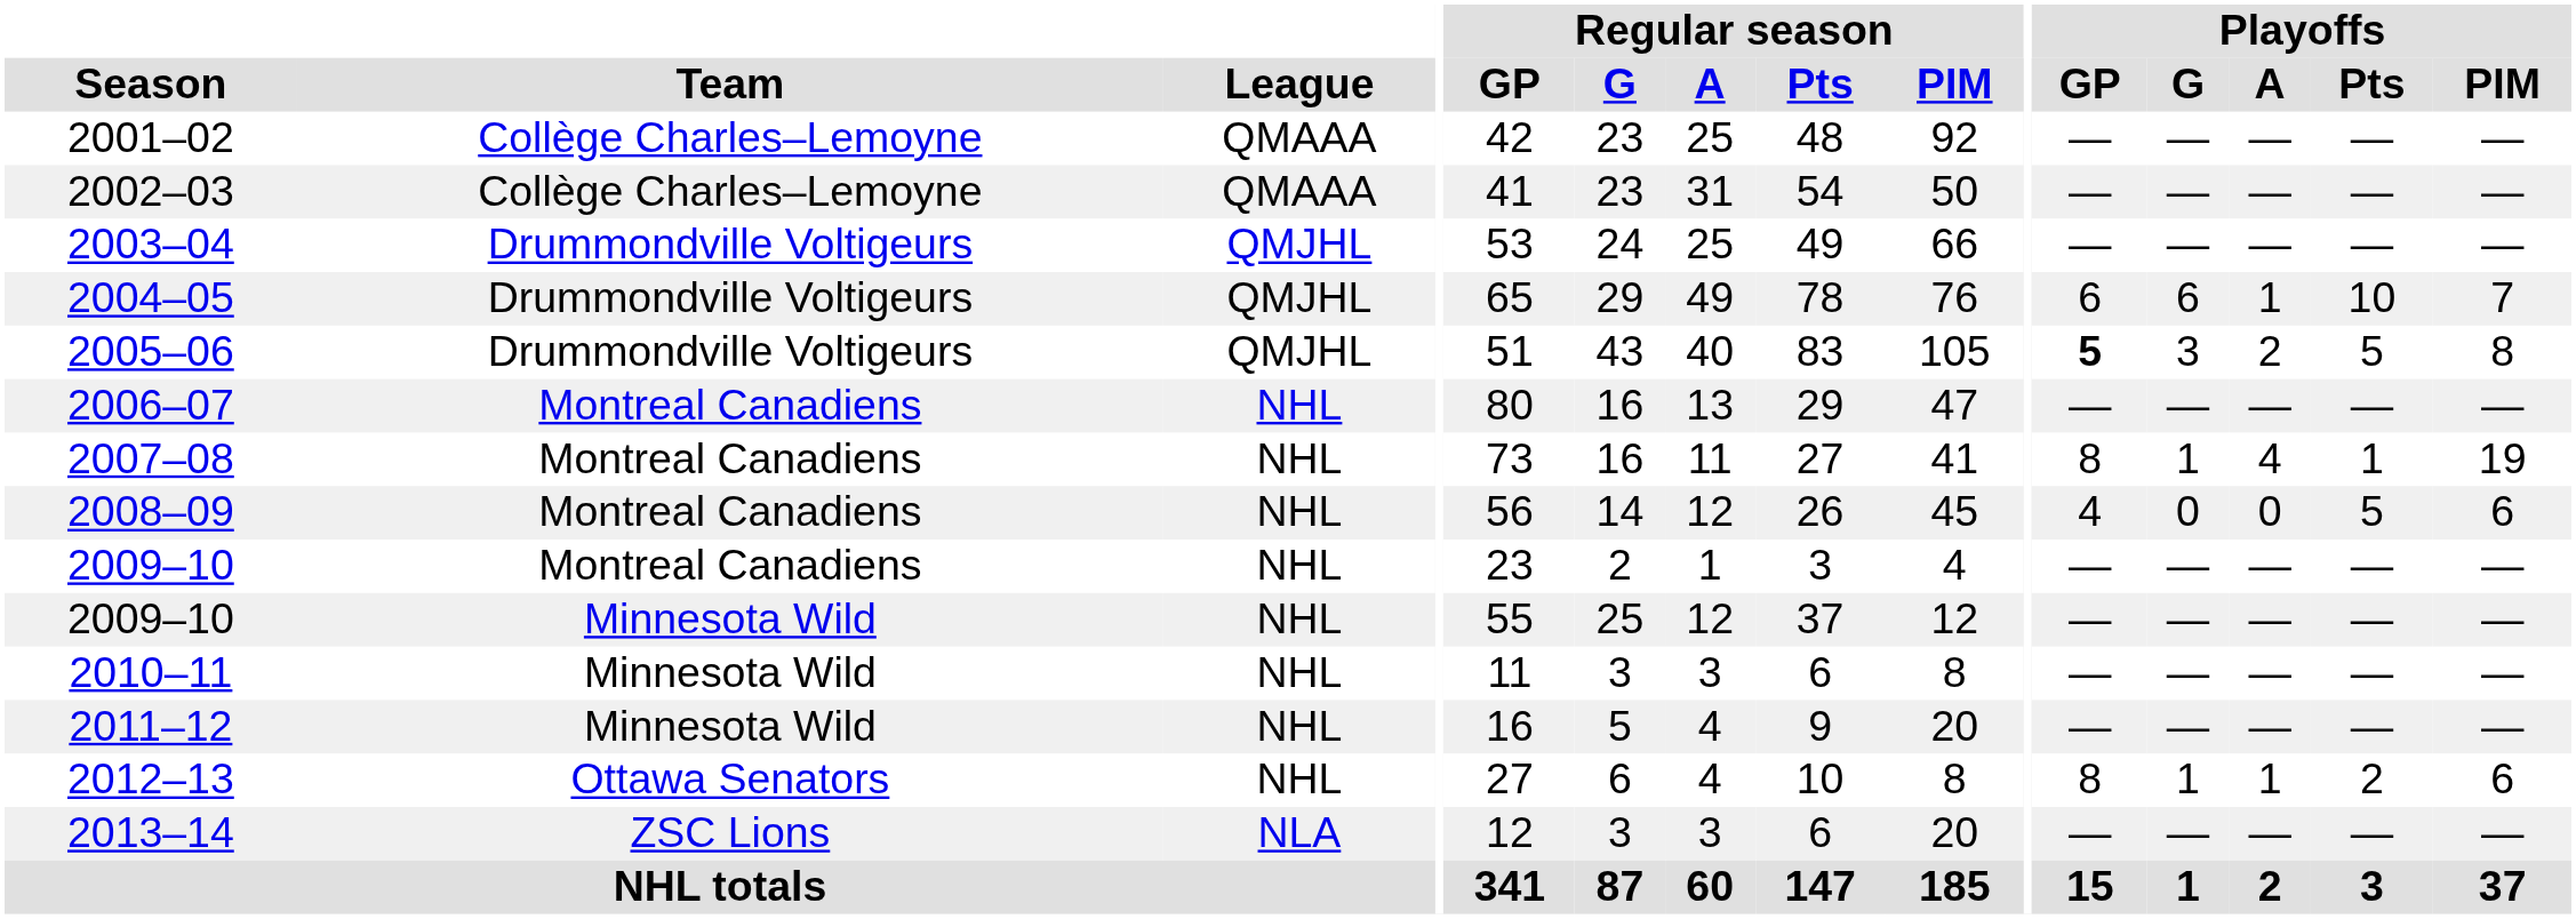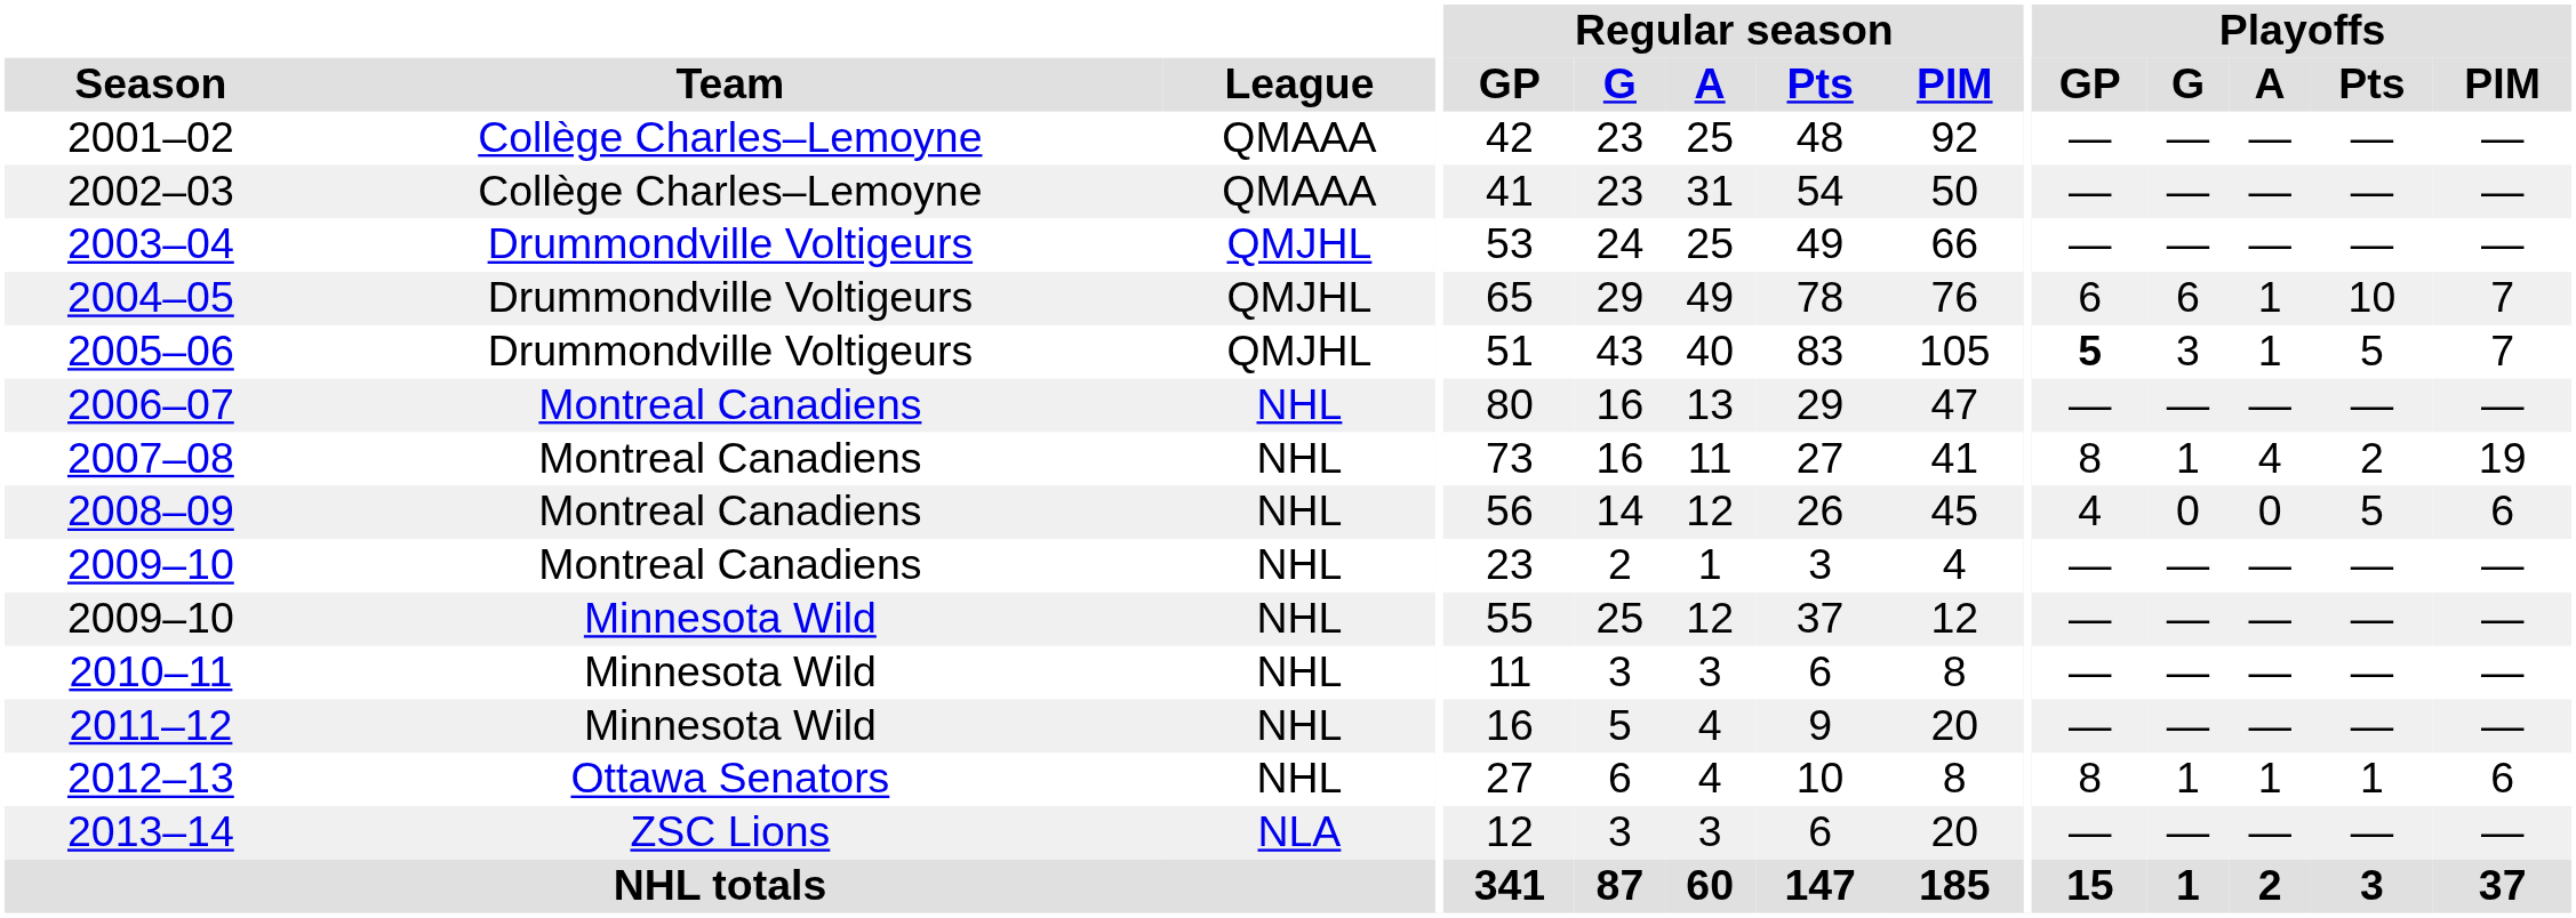 <table border="0" cellpadding="1" cellspacing="0" style="text-align:center; width:60em">
 <tr bgcolor="#e0e0e0">
 <th colspan="3" bgcolor="#ffffff"></th>
 <th rowspan="99" bgcolor="#ffffff"></th>
 <th colspan="5">Regular season</th>
 <th rowspan="99" bgcolor="#ffffff"></th>
 <th colspan="5">Playoffs</th>
 </tr>
 <tr bgcolor="#e0e0e0">
 <th>Season</th>
 <th>Team</th>
 <th>League</th>
 <th>GP</th>
 <th><a href='#'>G</a></th>
 <th><a href='#'>A</a></th>
 <th><a href='#'>Pts</a></th>
 <th><a href='#'>PIM</a></th>
 <th>GP</th>
 <th>G</th>
 <th>A</th>
 <th>Pts</th>
 <th>PIM</th>
 </tr>
 <tr>
 <td>2001–02</td>
 <td><a href='#'>Collège Charles–Lemoyne</a></td>
 <td>QMAAA</td>
 <td>42</td>
 <td>23</td>
 <td>25</td>
 <td>48</td>
 <td>92</td>
 <td>—</td>
 <td>—</td>
 <td>—</td>
 <td>—</td>
 <td>—</td>
 </tr>
 <tr bgcolor="#f0f0f0">
 <td>2002–03</td>
 <td>Collège Charles–Lemoyne</td>
 <td>QMAAA</td>
 <td>41</td>
 <td>23</td>
 <td>31</td>
 <td>54</td>
 <td>50</td>
 <td>—</td>
 <td>—</td>
 <td>—</td>
 <td>—</td>
 <td>—</td>
 </tr>
 <tr>
 <td><a href='#'>2003–04</a></td>
 <td><a href='#'>Drummondville Voltigeurs</a></td>
 <td><a href='#'>QMJHL</a></td>
 <td>53</td>
 <td>24</td>
 <td>25</td>
 <td>49</td>
 <td>66</td>
 <td>—</td>
 <td>—</td>
 <td>—</td>
 <td>—</td>
 <td>—</td>
 </tr>
 <tr bgcolor="#f0f0f0">
 <td><a href='#'>2004–05</a></td>
 <td>Drummondville Voltigeurs</td>
 <td>QMJHL</td>
 <td>65</td>
 <td>29</td>
 <td>49</td>
 <td>78</td>
 <td>76</td>
 <td>6</td>
 <td>6</td>
 <td>1</td>
 <td>10</td>
 <td>7</td>
 </tr>
 <tr>
 <td><a href='#'>2005–06</a></td>
 <td>Drummondville Voltigeurs</td>
 <td>QMJHL</td>
 <td>51</td>
 <td>43</td>
 <td>40</td>
 <td>83</td>
 <td>105</td>
 <td><strong>5</strong></td>
 <td>3</td>
-<td>2</td>
+<td>1</td>
 <td>5</td>
-<td>8</td>
+<td>7</td>
 </tr>
 <tr bgcolor="#f0f0f0">
 <td><a href='#'>2006–07</a></td>
 <td><a href='#'>Montreal Canadiens</a></td>
 <td><a href='#'>NHL</a></td>
 <td>80</td>
 <td>16</td>
 <td>13</td>
 <td>29</td>
 <td>47</td>
 <td>—</td>
 <td>—</td>
 <td>—</td>
 <td>—</td>
 <td>—</td>
 </tr>
 <tr>
 <td><a href='#'>2007–08</a></td>
 <td>Montreal Canadiens</td>
 <td>NHL</td>
 <td>73</td>
 <td>16</td>
 <td>11</td>
 <td>27</td>
 <td>41</td>
 <td>8</td>
 <td>1</td>
 <td>4</td>
-<td>1</td>
+<td>2</td>
 <td>19</td>
 </tr>
 <tr bgcolor="#f0f0f0">
 <td><a href='#'>2008–09</a></td>
 <td>Montreal Canadiens</td>
 <td>NHL</td>
 <td>56</td>
 <td>14</td>
 <td>12</td>
 <td>26</td>
 <td>45</td>
 <td>4</td>
 <td>0</td>
 <td>0</td>
 <td>5</td>
 <td>6</td>
 </tr>
 <tr>
 <td><a href='#'>2009–10</a></td>
 <td>Montreal Canadiens</td>
 <td>NHL</td>
 <td>23</td>
 <td>2</td>
 <td>1</td>
 <td>3</td>
 <td>4</td>
 <td>—</td>
 <td>—</td>
 <td>—</td>
 <td>—</td>
 <td>—</td>
 </tr>
 <tr bgcolor="#f0f0f0">
 <td>2009–10</td>
 <td><a href='#'>Minnesota Wild</a></td>
 <td>NHL</td>
 <td>55</td>
 <td>25</td>
 <td>12</td>
 <td>37</td>
 <td>12</td>
 <td>—</td>
 <td>—</td>
 <td>—</td>
 <td>—</td>
 <td>—</td>
 </tr>
 <tr>
 <td><a href='#'>2010–11</a></td>
 <td>Minnesota Wild</td>
 <td>NHL</td>
 <td>11</td>
 <td>3</td>
 <td>3</td>
 <td>6</td>
 <td>8</td>
 <td>—</td>
 <td>—</td>
 <td>—</td>
 <td>—</td>
 <td>—</td>
 </tr>
 <tr bgcolor="#f0f0f0">
 <td><a href='#'>2011–12</a></td>
 <td>Minnesota Wild</td>
 <td>NHL</td>
 <td>16</td>
 <td>5</td>
 <td>4</td>
 <td>9</td>
 <td>20</td>
 <td>—</td>
 <td>—</td>
 <td>—</td>
 <td>—</td>
 <td>—</td>
 </tr>
 <tr>
 <td><a href='#'>2012–13</a></td>
 <td><a href='#'>Ottawa Senators</a></td>
 <td>NHL</td>
 <td>27</td>
 <td>6</td>
 <td>4</td>
 <td>10</td>
 <td>8</td>
 <td>8</td>
 <td>1</td>
 <td>1</td>
-<td>2</td>
+<td>1</td>
 <td>6</td>
 </tr>
 <tr bgcolor="#f0f0f0">
 <td><a href='#'>2013–14</a></td>
 <td><a href='#'>ZSC Lions</a></td>
 <td><a href='#'>NLA</a></td>
 <td>12</td>
 <td>3</td>
 <td>3</td>
 <td>6</td>
 <td>20</td>
 <td>—</td>
 <td>—</td>
 <td>—</td>
 <td>—</td>
 <td>—</td>
 </tr>
 <tr bgcolor="#e0e0e0">
 <th colspan="3">NHL totals</th>
 <th>341</th>
 <th>87</th>
 <th>60</th>
 <th>147</th>
 <th>185</th>
 <th>15</th>
 <th>1</th>
 <th>2</th>
 <th>3</th>
 <th>37</th>
 </tr>
 </table>
